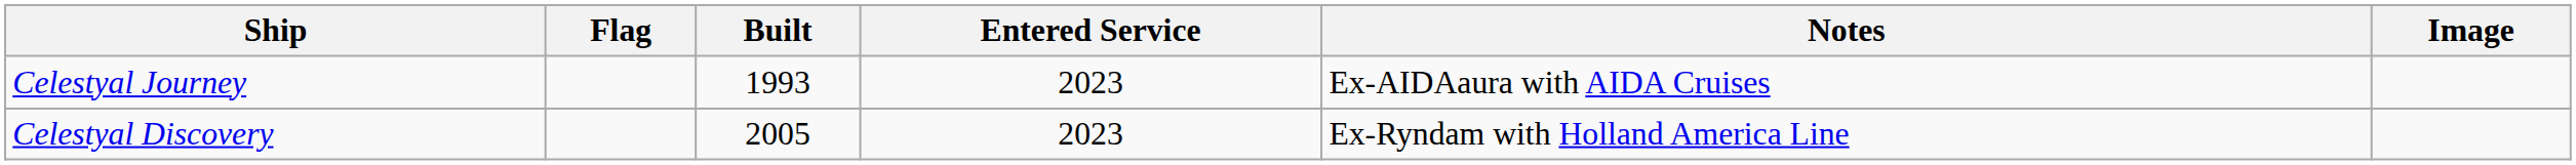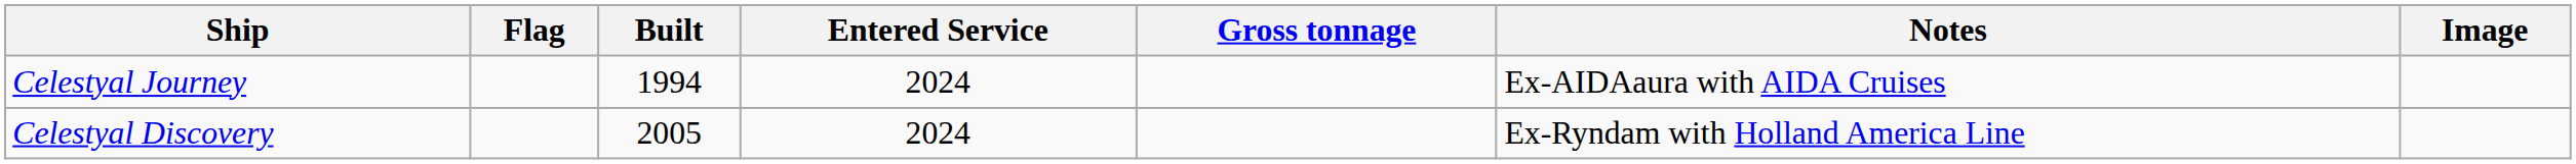 <table class="wikitable sortable" style="width: 100%;">
 <tr>
 <th>Ship</th>
 <th>Flag</th>
 <th>Built</th>
 <th>Entered Service</th>
+<th><a href='#'>Gross tonnage</a></th>
 <th>Notes</th>
 <th>Image</th>
 </tr>
 <tr>
 <td><em><a href='#'>Celestyal Journey</a></em></td>
 <td align="Center"></td>
-<td align="Center">1993</td>
-<td align="Center">2023</td>
+<td align="Center">1994</td>
+<td align="Center">2024</td>
+<td align="Center"></td>
 <td>Ex-AIDAaura with <a href='#'>AIDA Cruises</a></td>
 <td></td>
 </tr>
 <tr>
 <td><em><a href='#'>Celestyal Discovery</a></em></td>
 <td align="Center"></td>
 <td align="Center">2005</td>
-<td align="Center">2023</td>
+<td align="Center">2024</td>
+<td align="Center"></td>
 <td>Ex-Ryndam with <a href='#'>Holland America Line</a></td>
 <td></td>
 </tr>
 </table>
